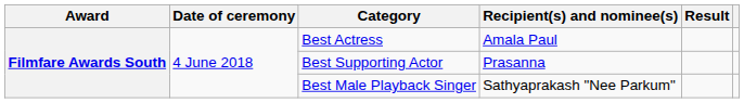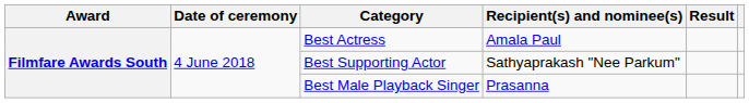 <table class="wikitable plainrowheaders sortable">
 <tr>
 <th scope="col">Award</th>
 <th scope="col">Date of ceremony</th>
 <th scope="col">Category</th>
 <th scope="col">Recipient(s) and nominee(s)</th>
 <th scope="col">Result</th>
 <th scope="col"></th>
 </tr>
 <tr>
 <th scope="row" rowspan="5"><a href='#'>Filmfare Awards South</a></th>
 <td rowspan="5"><a href='#'>4 June 2018</a></td>
 <td><a href='#'>Best Actress</a></td>
 <td><a href='#'>Amala Paul</a></td>
 <td></td>
 <td></td>
 </tr>
 <tr>
 <td><a href='#'>Best Supporting Actor</a></td>
-<td><a href='#'>Prasanna</a></td>
+<td>Sathyaprakash "Nee Parkum"</td>
 <td></td>
 <td></td>
 </tr>
 <tr>
 <td><a href='#'>Best Male Playback Singer</a></td>
-<td>Sathyaprakash "Nee Parkum"</td>
+<td><a href='#'>Prasanna</a></td>
 <td></td>
 <td></td>
 </tr>
 </table>
